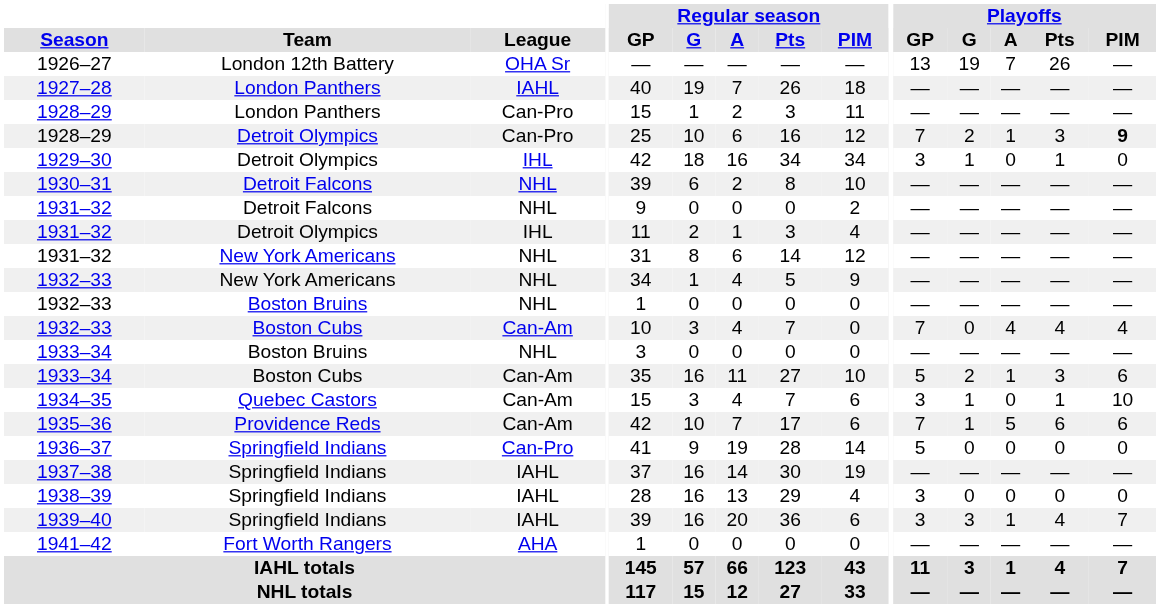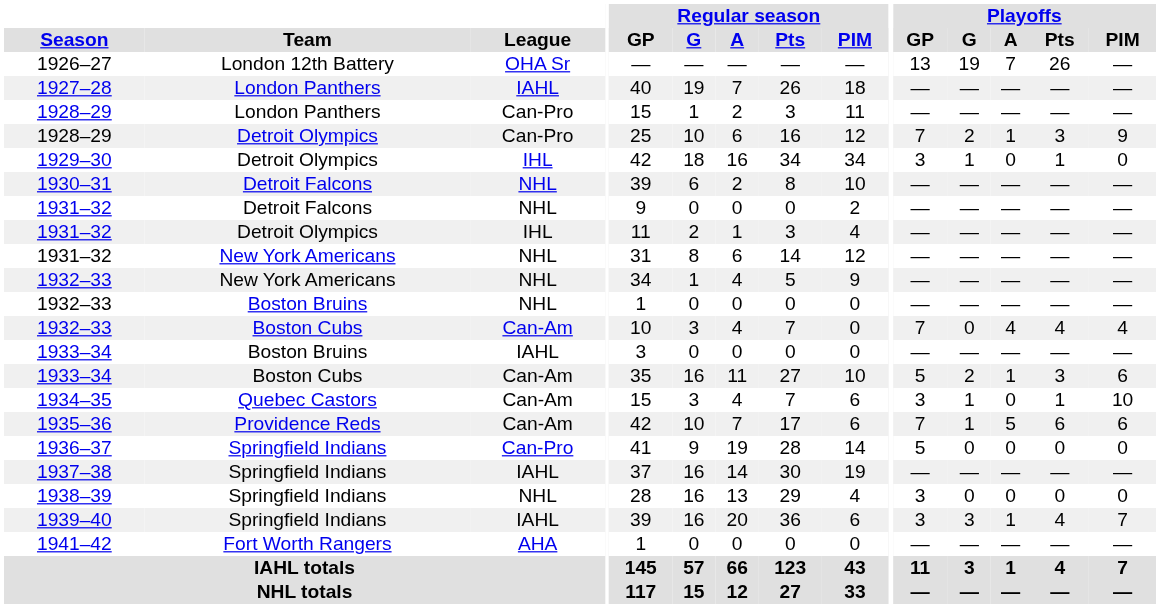 <table border="0" cellpadding="1" cellspacing="0" style="text-align:center; width:60em">
 <tr bgcolor="#e0e0e0">
 <th colspan="3" bgcolor="#ffffff"></th>
 <th rowspan="100" bgcolor="#ffffff"></th>
 <th colspan="5"><a href='#'>Regular season</a></th>
 <th rowspan="100" bgcolor="#ffffff"></th>
 <th colspan="5"><a href='#'>Playoffs</a></th>
 </tr>
 <tr bgcolor="#e0e0e0">
 <th><a href='#'>Season</a></th>
 <th>Team</th>
 <th>League</th>
 <th>GP</th>
 <th><a href='#'>G</a></th>
 <th><a href='#'>A</a></th>
 <th><a href='#'>Pts</a></th>
 <th><a href='#'>PIM</a></th>
 <th>GP</th>
 <th>G</th>
 <th>A</th>
 <th>Pts</th>
 <th>PIM</th>
 </tr>
 <tr>
 <td>1926–27</td>
 <td>London 12th Battery</td>
 <td><a href='#'>OHA Sr</a></td>
 <td>—</td>
 <td>—</td>
 <td>—</td>
 <td>—</td>
 <td>—</td>
 <td>13</td>
 <td>19</td>
 <td>7</td>
 <td>26</td>
 <td>—</td>
 </tr>
 <tr bgcolor="#f0f0f0">
 <td><a href='#'>1927–28</a></td>
 <td><a href='#'>London Panthers</a></td>
 <td><a href='#'>IAHL</a></td>
 <td>40</td>
 <td>19</td>
 <td>7</td>
 <td>26</td>
 <td>18</td>
 <td>—</td>
 <td>—</td>
 <td>—</td>
 <td>—</td>
 <td>—</td>
 </tr>
 <tr>
 <td><a href='#'>1928–29</a></td>
 <td>London Panthers</td>
 <td>Can-Pro</td>
 <td>15</td>
 <td>1</td>
 <td>2</td>
 <td>3</td>
 <td>11</td>
 <td>—</td>
 <td>—</td>
 <td>—</td>
 <td>—</td>
 <td>—</td>
 </tr>
 <tr bgcolor="#f0f0f0">
 <td>1928–29</td>
 <td><a href='#'>Detroit Olympics</a></td>
 <td>Can-Pro</td>
 <td>25</td>
 <td>10</td>
 <td>6</td>
 <td>16</td>
 <td>12</td>
 <td>7</td>
 <td>2</td>
 <td>1</td>
 <td>3</td>
-<td><strong>9</strong></td>
+<td>9</td>
 </tr>
 <tr>
 <td><a href='#'>1929–30</a></td>
 <td>Detroit Olympics</td>
 <td><a href='#'>IHL</a></td>
 <td>42</td>
 <td>18</td>
 <td>16</td>
 <td>34</td>
 <td>34</td>
 <td>3</td>
 <td>1</td>
 <td>0</td>
 <td>1</td>
 <td>0</td>
 </tr>
 <tr bgcolor="#f0f0f0">
 <td><a href='#'>1930–31</a></td>
 <td><a href='#'>Detroit Falcons</a></td>
 <td><a href='#'>NHL</a></td>
 <td>39</td>
 <td>6</td>
 <td>2</td>
 <td>8</td>
 <td>10</td>
 <td>—</td>
 <td>—</td>
 <td>—</td>
 <td>—</td>
 <td>—</td>
 </tr>
 <tr>
 <td><a href='#'>1931–32</a></td>
 <td>Detroit Falcons</td>
 <td>NHL</td>
 <td>9</td>
 <td>0</td>
 <td>0</td>
 <td>0</td>
 <td>2</td>
 <td>—</td>
 <td>—</td>
 <td>—</td>
 <td>—</td>
 <td>—</td>
 </tr>
 <tr bgcolor="#f0f0f0">
 <td><a href='#'>1931–32</a></td>
 <td>Detroit Olympics</td>
 <td>IHL</td>
 <td>11</td>
 <td>2</td>
 <td>1</td>
 <td>3</td>
 <td>4</td>
 <td>—</td>
 <td>—</td>
 <td>—</td>
 <td>—</td>
 <td>—</td>
 </tr>
 <tr>
 <td>1931–32</td>
 <td><a href='#'>New York Americans</a></td>
 <td>NHL</td>
 <td>31</td>
 <td>8</td>
 <td>6</td>
 <td>14</td>
 <td>12</td>
 <td>—</td>
 <td>—</td>
 <td>—</td>
 <td>—</td>
 <td>—</td>
 </tr>
 <tr bgcolor="#f0f0f0">
 <td><a href='#'>1932–33</a></td>
 <td>New York Americans</td>
 <td>NHL</td>
 <td>34</td>
 <td>1</td>
 <td>4</td>
 <td>5</td>
 <td>9</td>
 <td>—</td>
 <td>—</td>
 <td>—</td>
 <td>—</td>
 <td>—</td>
 </tr>
 <tr>
 <td>1932–33</td>
 <td><a href='#'>Boston Bruins</a></td>
 <td>NHL</td>
 <td>1</td>
 <td>0</td>
 <td>0</td>
 <td>0</td>
 <td>0</td>
 <td>—</td>
 <td>—</td>
 <td>—</td>
 <td>—</td>
 <td>—</td>
 </tr>
 <tr bgcolor="#f0f0f0">
 <td><a href='#'>1932–33</a></td>
 <td><a href='#'>Boston Cubs</a></td>
 <td><a href='#'>Can-Am</a></td>
 <td>10</td>
 <td>3</td>
 <td>4</td>
 <td>7</td>
 <td>0</td>
 <td>7</td>
 <td>0</td>
 <td>4</td>
 <td>4</td>
 <td>4</td>
 </tr>
 <tr>
 <td><a href='#'>1933–34</a></td>
 <td>Boston Bruins</td>
-<td>NHL</td>
+<td>IAHL</td>
 <td>3</td>
 <td>0</td>
 <td>0</td>
 <td>0</td>
 <td>0</td>
 <td>—</td>
 <td>—</td>
 <td>—</td>
 <td>—</td>
 <td>—</td>
 </tr>
 <tr bgcolor="#f0f0f0">
 <td><a href='#'>1933–34</a></td>
 <td>Boston Cubs</td>
 <td>Can-Am</td>
 <td>35</td>
 <td>16</td>
 <td>11</td>
 <td>27</td>
 <td>10</td>
 <td>5</td>
 <td>2</td>
 <td>1</td>
 <td>3</td>
 <td>6</td>
 </tr>
 <tr>
 <td><a href='#'>1934–35</a></td>
 <td><a href='#'>Quebec Castors</a></td>
 <td>Can-Am</td>
 <td>15</td>
 <td>3</td>
 <td>4</td>
 <td>7</td>
 <td>6</td>
 <td>3</td>
 <td>1</td>
 <td>0</td>
 <td>1</td>
 <td>10</td>
 </tr>
 <tr bgcolor="#f0f0f0">
 <td><a href='#'>1935–36</a></td>
 <td><a href='#'>Providence Reds</a></td>
 <td>Can-Am</td>
 <td>42</td>
 <td>10</td>
 <td>7</td>
 <td>17</td>
 <td>6</td>
 <td>7</td>
 <td>1</td>
 <td>5</td>
 <td>6</td>
 <td>6</td>
 </tr>
 <tr>
 <td><a href='#'>1936–37</a></td>
 <td><a href='#'>Springfield Indians</a></td>
 <td><a href='#'>Can-Pro</a></td>
 <td>41</td>
 <td>9</td>
 <td>19</td>
 <td>28</td>
 <td>14</td>
 <td>5</td>
 <td>0</td>
 <td>0</td>
 <td>0</td>
 <td>0</td>
 </tr>
 <tr bgcolor="#f0f0f0">
 <td><a href='#'>1937–38</a></td>
 <td>Springfield Indians</td>
 <td>IAHL</td>
 <td>37</td>
 <td>16</td>
 <td>14</td>
 <td>30</td>
 <td>19</td>
 <td>—</td>
 <td>—</td>
 <td>—</td>
 <td>—</td>
 <td>—</td>
 </tr>
 <tr>
 <td><a href='#'>1938–39</a></td>
 <td>Springfield Indians</td>
-<td>IAHL</td>
+<td>NHL</td>
 <td>28</td>
 <td>16</td>
 <td>13</td>
 <td>29</td>
 <td>4</td>
 <td>3</td>
 <td>0</td>
 <td>0</td>
 <td>0</td>
 <td>0</td>
 </tr>
 <tr bgcolor="#f0f0f0">
 <td><a href='#'>1939–40</a></td>
 <td>Springfield Indians</td>
 <td>IAHL</td>
 <td>39</td>
 <td>16</td>
 <td>20</td>
 <td>36</td>
 <td>6</td>
 <td>3</td>
 <td>3</td>
 <td>1</td>
 <td>4</td>
 <td>7</td>
 </tr>
 <tr>
 <td><a href='#'>1941–42</a></td>
 <td><a href='#'>Fort Worth Rangers</a></td>
 <td><a href='#'>AHA</a></td>
 <td>1</td>
 <td>0</td>
 <td>0</td>
 <td>0</td>
 <td>0</td>
 <td>—</td>
 <td>—</td>
 <td>—</td>
 <td>—</td>
 <td>—</td>
 </tr>
 <tr bgcolor="#e0e0e0">
 <th colspan="3">IAHL totals</th>
 <th>145</th>
 <th>57</th>
 <th>66</th>
 <th>123</th>
 <th>43</th>
 <th>11</th>
 <th>3</th>
 <th>1</th>
 <th>4</th>
 <th>7</th>
 </tr>
 <tr bgcolor="#e0e0e0">
 <th colspan="3">NHL totals</th>
 <th>117</th>
 <th>15</th>
 <th>12</th>
 <th>27</th>
 <th>33</th>
 <th>—</th>
 <th>—</th>
 <th>—</th>
 <th>—</th>
 <th>—</th>
 </tr>
 </table>
